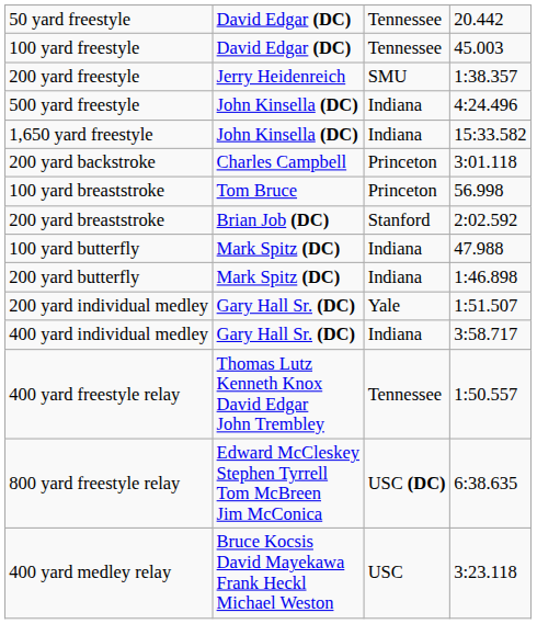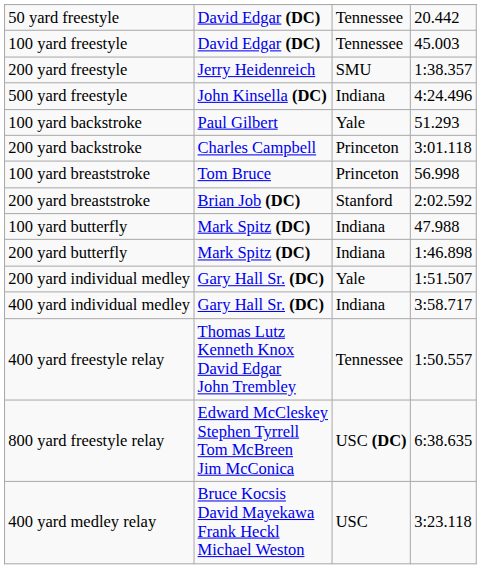 <table class="wikitable sortable" style="text-align:left">
 <tr>
 </tr>
 <tr>
 <td>50 yard freestyle</td>
 <td><a href='#'>David Edgar</a> <strong>(DC)</strong></td>
 <td>Tennessee</td>
 <td>20.442</td>
 </tr>
 <tr>
 <td>100 yard freestyle</td>
 <td><a href='#'>David Edgar</a> <strong>(DC)</strong></td>
 <td>Tennessee</td>
 <td>45.003</td>
 </tr>
 <tr>
 <td>200 yard freestyle</td>
 <td><a href='#'>Jerry Heidenreich</a></td>
 <td>SMU</td>
 <td>1:38.357</td>
 </tr>
 <tr>
 <td>500 yard freestyle</td>
 <td><a href='#'>John Kinsella</a> <strong>(DC)</strong></td>
 <td>Indiana</td>
 <td>4:24.496</td>
 </tr>
 <tr>
-<td>1,650 yard freestyle</td>
-<td><a href='#'>John Kinsella</a> <strong>(DC)</strong></td>
-<td>Indiana</td>
-<td>15:33.582</td>
+<td>100 yard backstroke</td>
+<td><a href='#'>Paul Gilbert</a></td>
+<td>Yale</td>
+<td>51.293</td>
 </tr>
 <tr>
 <td>200 yard backstroke</td>
 <td><a href='#'>Charles Campbell</a></td>
 <td>Princeton</td>
 <td>3:01.118</td>
 </tr>
 <tr>
 <td>100 yard breaststroke</td>
 <td><a href='#'>Tom Bruce</a></td>
 <td>Princeton</td>
 <td>56.998</td>
 </tr>
 <tr>
 <td>200 yard breaststroke</td>
 <td><a href='#'>Brian Job</a> <strong>(DC)</strong></td>
 <td>Stanford</td>
 <td>2:02.592</td>
 </tr>
 <tr>
 <td>100 yard butterfly</td>
 <td><a href='#'>Mark Spitz</a> <strong>(DC)</strong></td>
 <td>Indiana</td>
 <td>47.988</td>
 </tr>
 <tr>
 <td>200 yard butterfly</td>
 <td><a href='#'>Mark Spitz</a> <strong>(DC)</strong></td>
 <td>Indiana</td>
 <td>1:46.898</td>
 </tr>
 <tr>
 <td>200 yard individual medley</td>
 <td><a href='#'>Gary Hall Sr.</a> <strong>(DC)</strong></td>
 <td>Yale</td>
 <td>1:51.507</td>
 </tr>
 <tr>
 <td>400 yard individual medley</td>
 <td><a href='#'>Gary Hall Sr.</a> <strong>(DC)</strong></td>
 <td>Indiana</td>
 <td>3:58.717</td>
 </tr>
 <tr>
 <td>400 yard freestyle relay</td>
 <td><a href='#'>Thomas Lutz</a><br><a href='#'>Kenneth Knox</a><br><a href='#'>David Edgar</a><br><a href='#'>John Trembley</a></td>
 <td>Tennessee</td>
 <td>1:50.557</td>
 </tr>
 <tr>
 <td>800 yard freestyle relay</td>
 <td><a href='#'>Edward McCleskey</a><br><a href='#'>Stephen Tyrrell</a><br><a href='#'>Tom McBreen</a><br><a href='#'>Jim McConica</a></td>
 <td>USC <strong>(DC)</strong></td>
 <td>6:38.635</td>
 </tr>
 <tr>
 <td>400 yard medley relay</td>
 <td><a href='#'>Bruce Kocsis</a><br><a href='#'>David Mayekawa</a><br><a href='#'>Frank Heckl</a><br><a href='#'>Michael Weston</a></td>
 <td>USC</td>
 <td>3:23.118</td>
 </tr>
 </table>
